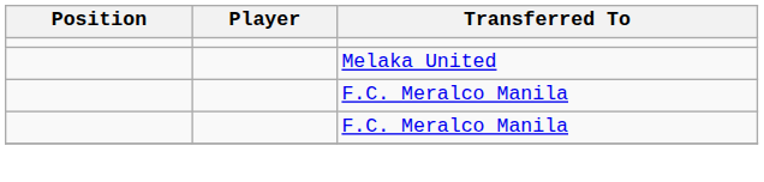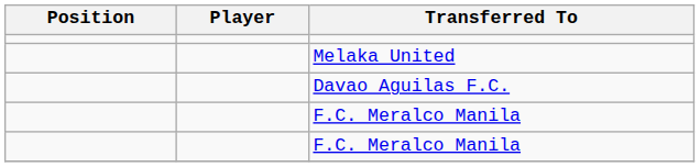 <table class="wikitable sortable" style="width:75%; text-align:center; font-size:95%; text-align:left;">
 <tr>
 <th><strong>Position</strong></th>
 <th><strong>Player</strong></th>
 <th><strong>Transferred To</strong></th>
 </tr>
 <tr>
 <td></td>
 <td></td>
 <td></td>
 </tr>
 <tr>
 <td></td>
 <td></td>
 <td> <a href='#'>Melaka United</a></td>
 </tr>
 <tr>
 <td></td>
 <td></td>
+<td> <a href='#'>Davao Aguilas F.C.</a></td>
+</tr>
+<tr>
+<td></td>
+<td></td>
 <td> <a href='#'>F.C. Meralco Manila</a></td>
 </tr>
 <tr>
 <td></td>
 <td></td>
 <td> <a href='#'>F.C. Meralco Manila</a></td>
 </tr>
 <tr>
 </tr>
 </table>
